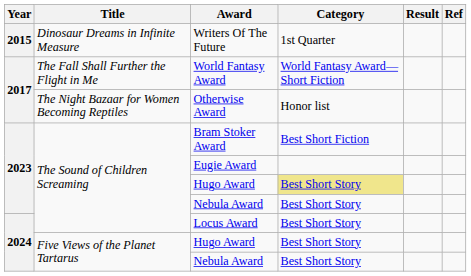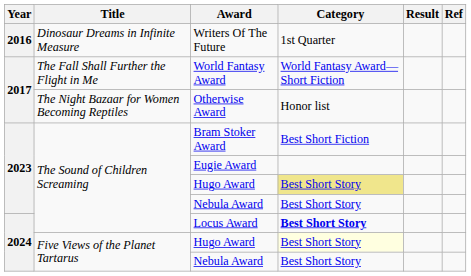 <table class="wikitable sortable">
 <tr>
 <th>Year</th>
 <th>Title</th>
 <th>Award</th>
 <th>Category</th>
 <th>Result</th>
 <th>Ref</th>
 </tr>
 <tr>
-<th rowspan="1">2015</th>
+<th rowspan="1">2016</th>
 <td rowspan="1"><em>Dinosaur Dreams in Infinite Measure</em></td>
 <td>Writers Of The Future</td>
 <td>1st Quarter</td>
 <td></td>
 <td></td>
 </tr>
 <tr>
 <th rowspan="2">2017</th>
 <td rowspan="1"><em>The Fall Shall Further the Flight in Me</em></td>
 <td><a href='#'>World Fantasy Award</a></td>
 <td><a href='#'>World Fantasy Award—Short Fiction</a></td>
 <td></td>
 <td></td>
 </tr>
 <tr>
 <td rowspan="1"><em>The Night Bazaar for Women Becoming Reptiles</em></td>
 <td><a href='#'>Otherwise Award</a></td>
 <td>Honor list</td>
 <td></td>
 <td></td>
 </tr>
 <tr>
 <th rowspan="4">2023</th>
 <td rowspan="5"><em>The Sound of Children Screaming</em></td>
 <td><a href='#'>Bram Stoker Award</a></td>
 <td><a href='#'>Best Short Fiction</a></td>
 <td></td>
 <td></td>
 </tr>
 <tr>
 <td><a href='#'>Eugie Award</a></td>
 <td></td>
 <td></td>
 <td></td>
 </tr>
 <tr>
 <td><a href='#'>Hugo Award</a></td>
 <td style="background: khaki;"><a href='#'>Best Short Story</a></td>
 <td></td>
 <td></td>
 </tr>
 <tr>
 <td><a href='#'>Nebula Award</a></td>
 <td><a href='#'>Best Short Story</a></td>
 <td></td>
 <td></td>
 </tr>
 <tr>
 <th rowspan="3">2024</th>
 <td><a href='#'>Locus Award</a></td>
-<td><a href='#'>Best Short Story</a></td>
+<td><strong><a href='#'>Best Short Story</a></strong></td>
 <td></td>
 <td></td>
 </tr>
 <tr>
 <td rowspan="2"><em>Five Views of the Planet Tartarus</em></td>
 <td><a href='#'>Hugo Award</a></td>
-<td><a href='#'>Best Short Story</a></td>
+<td style="background: lightyellow;"><a href='#'>Best Short Story</a></td>
 <td></td>
 <td></td>
 </tr>
 <tr>
 <td><a href='#'>Nebula Award</a></td>
 <td><a href='#'>Best Short Story</a></td>
 <td></td>
 <td></td>
 </tr>
 </table>
